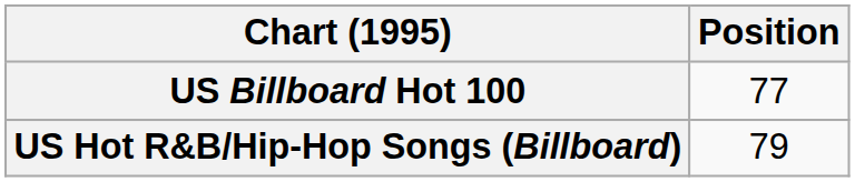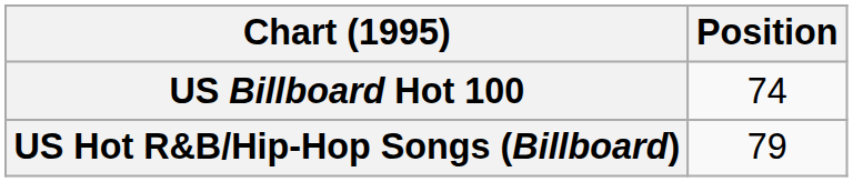 <table class="wikitable sortable plainrowheaders">
 <tr>
 <th>Chart (1995)</th>
 <th>Position</th>
 </tr>
 <tr>
 <th scope="row">US <em>Billboard</em> Hot 100</th>
-<td align="center">77</td>
+<td align="center">74</td>
 </tr>
 <tr>
 <th scope="row">US Hot R&B/Hip-Hop Songs (<em>Billboard</em>)</th>
 <td align="center">79</td>
 </tr>
 </table>
